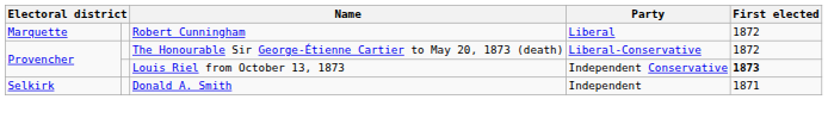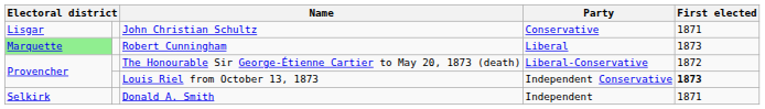 <table class="wikitable">
 <tr>
 <th colspan="2">Electoral district</th>
 <th>Name</th>
 <th>Party</th>
 <th>First elected</th>
 </tr>
 <tr>
-<td><a href='#'>Marquette</a></td>
+<td><a href='#'>Lisgar</a></td>
+<td></td>
+<td><a href='#'>John Christian Schultz</a></td>
+<td><a href='#'>Conservative</a></td>
+<td>1871</td>
+</tr>
+<tr>
+<td style="background: lightgreen;"><a href='#'>Marquette</a></td>
 <td></td>
 <td><a href='#'>Robert Cunningham</a></td>
 <td><a href='#'>Liberal</a></td>
-<td>1872</td>
+<td>1873</td>
 </tr>
 <tr>
 <td rowspan=2><a href='#'>Provencher</a></td>
 <td></td>
 <td><a href='#'>The Honourable</a> Sir <a href='#'>George-Étienne Cartier</a> to May 20, 1873 (death)</td>
 <td><a href='#'>Liberal-Conservative</a></td>
 <td>1872</td>
 </tr>
 <tr>
 <td></td>
 <td><a href='#'>Louis Riel</a> from October 13, 1873</td>
 <td>Independent <a href='#'>Conservative</a></td>
 <td><strong>1873</strong></td>
 </tr>
 <tr>
 <td><a href='#'>Selkirk</a></td>
 <td></td>
 <td><a href='#'>Donald A. Smith</a></td>
 <td>Independent</td>
 <td>1871</td>
 </tr>
 </table>
